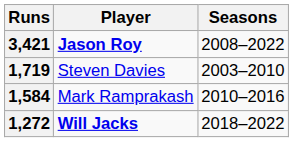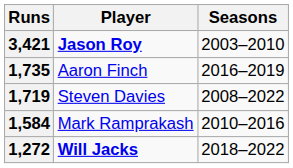 <table class="wikitable">
 <tr>
 <th>Runs</th>
 <th>Player</th>
 <th>Seasons</th>
 </tr>
 <tr>
 <th>3,421</th>
 <td> <strong><a href='#'>Jason Roy</a></strong></td>
-<td>2008–2022</td>
+<td>2003–2010</td>
+</tr>
+<tr>
+<th>1,735</th>
+<td> <a href='#'>Aaron Finch</a></td>
+<td>2016–2019</td>
 </tr>
 <tr>
 <th>1,719</th>
 <td> <a href='#'>Steven Davies</a></td>
-<td>2003–2010</td>
+<td>2008–2022</td>
 </tr>
 <tr>
 <th>1,584</th>
 <td> <a href='#'>Mark Ramprakash</a></td>
 <td>2010–2016</td>
 </tr>
 <tr>
 <th>1,272</th>
 <td> <strong><a href='#'>Will Jacks</a></strong></td>
 <td>2018–2022</td>
 </tr>
 </table>
